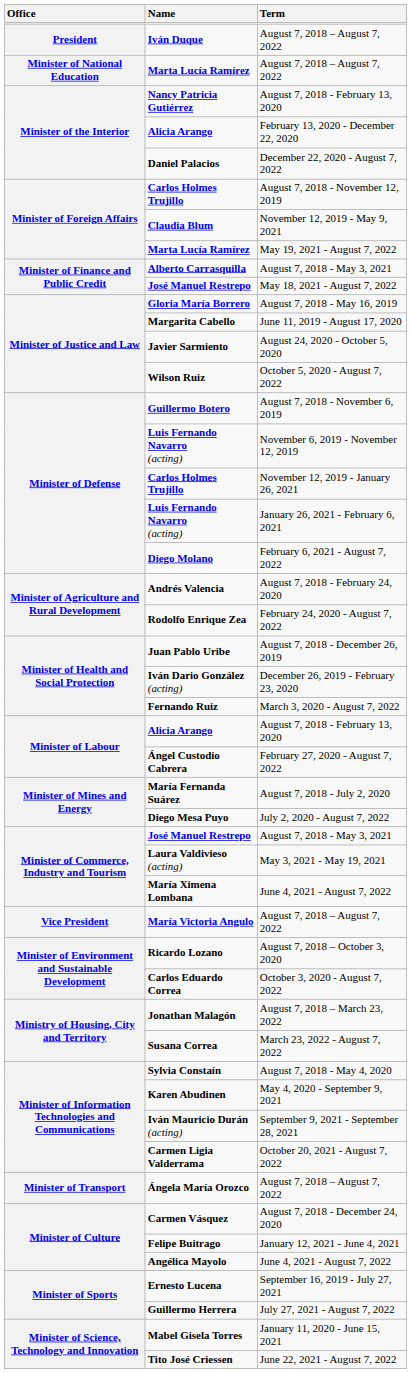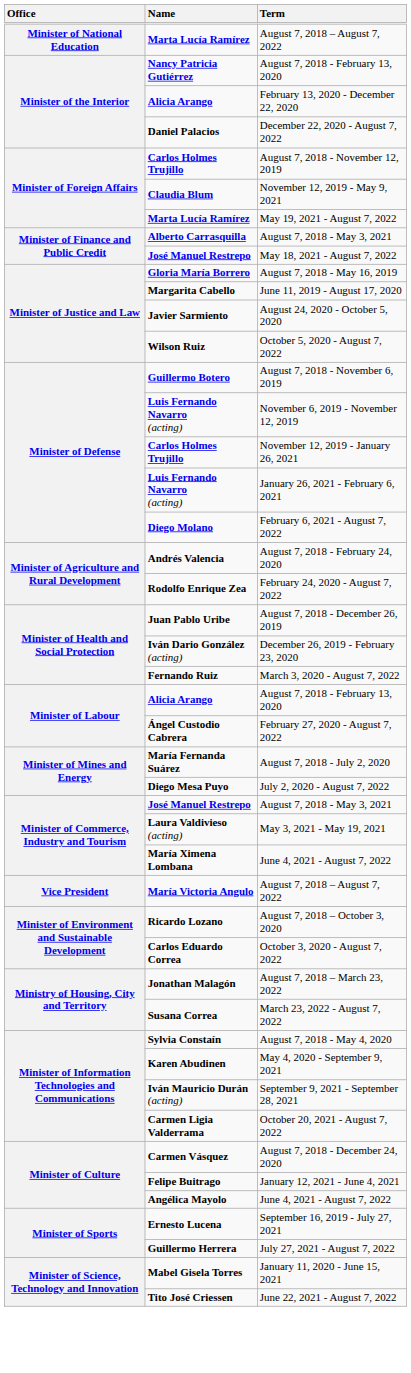 <table class="wikitable collapsible plainrowheaders toptextcells" style="width:85%; font-size:90%;">
 <tr style="border-bottom-style:double;">
 <th scope="col" style="text-align:left; width:35%;">Office</th>
 <th scope="col" style="text-align:left;">Name</th>
 <th scope="col" style="text-align:left;">Term</th>
-</tr>
-<tr>
-<th scope="row"><a href='#'>President</a></th>
-<td><strong><a href='#'>Iván Duque</a></strong></td>
-<td>August 7, 2018 – August 7, 2022</td>
 </tr>
 <tr>
 <th scope="row"><a href='#'>Minister of National Education</a></th>
 <td><strong><a href='#'>Marta Lucía Ramírez</a></strong></td>
 <td>August 7, 2018 – August 7, 2022</td>
 </tr>
 <tr>
 <th scope="row" rowspan="3"><a href='#'>Minister of the Interior</a></th>
 <td><strong><a href='#'>Nancy Patricia Gutiérrez</a></strong></td>
 <td>August 7, 2018 - February 13, 2020</td>
 </tr>
 <tr>
 <td><strong><a href='#'>Alicia Arango</a></strong></td>
 <td>February 13, 2020 - December 22, 2020</td>
 </tr>
 <tr>
 <td><strong>Daniel Palacios</strong></td>
 <td>December 22, 2020 - August 7, 2022</td>
 </tr>
 <tr>
 <th scope="row" rowspan="3"><a href='#'>Minister of Foreign Affairs</a></th>
 <td><strong><a href='#'>Carlos Holmes Trujillo</a></strong></td>
 <td>August 7, 2018 - November 12, 2019</td>
 </tr>
 <tr>
 <td><strong><a href='#'>Claudia Blum</a></strong></td>
 <td>November 12, 2019 - May 9, 2021</td>
 </tr>
 <tr>
 <td><strong><a href='#'>Marta Lucía Ramírez</a></strong></td>
 <td>May 19, 2021 - August 7, 2022</td>
 </tr>
 <tr>
 <th scope="row" rowspan="2"><a href='#'>Minister of Finance and Public Credit</a></th>
 <td><strong><a href='#'>Alberto Carrasquilla</a></strong></td>
 <td>August 7, 2018 - May 3, 2021</td>
 </tr>
 <tr>
 <td><strong><a href='#'>José Manuel Restrepo</a></strong></td>
 <td>May 18, 2021 - August 7, 2022</td>
 </tr>
 <tr>
 <th scope="row" rowspan="4"><a href='#'>Minister of Justice and Law</a></th>
 <td><strong><a href='#'>Gloria María Borrero</a></strong></td>
 <td>August 7, 2018 - May 16, 2019</td>
 </tr>
 <tr>
 <td><strong>Margarita Cabello</strong></td>
 <td>June 11, 2019 - August 17, 2020</td>
 </tr>
 <tr>
 <td><strong>Javier Sarmiento</strong></td>
 <td>August 24, 2020 -  October 5, 2020</td>
 </tr>
 <tr>
 <td><strong>Wilson Ruiz</strong></td>
 <td>October 5, 2020 - August 7, 2022</td>
 </tr>
 <tr>
 <th scope="row" rowspan="5"><a href='#'>Minister of Defense</a></th>
 <td><strong><a href='#'>Guillermo Botero</a></strong></td>
 <td>August 7, 2018 - November 6, 2019</td>
 </tr>
 <tr>
 <td><strong><a href='#'>Luis Fernando Navarro</a></strong> <br><em>(acting)</em></td>
 <td>November 6, 2019 - November 12, 2019</td>
 </tr>
 <tr>
 <td><strong><a href='#'>Carlos Holmes Trujillo</a></strong></td>
 <td>November 12, 2019 - January 26, 2021</td>
 </tr>
 <tr>
 <td><strong><a href='#'>Luis Fernando Navarro</a></strong> <br><em>(acting)</em></td>
 <td>January 26, 2021 - February 6, 2021</td>
 </tr>
 <tr>
 <td><strong><a href='#'>Diego Molano</a></strong></td>
 <td>February 6, 2021 - August 7, 2022</td>
 </tr>
 <tr>
 <th scope="row" rowspan="2"><a href='#'>Minister of Agriculture and Rural Development</a></th>
 <td><strong>Andrés Valencia</strong></td>
 <td>August 7, 2018 - February 24, 2020</td>
 </tr>
 <tr>
 <td><strong>Rodolfo Enrique Zea</strong></td>
 <td>February 24, 2020 -  August 7, 2022</td>
 </tr>
 <tr>
 <th scope="row" rowspan="3"><a href='#'>Minister of Health and Social Protection</a></th>
 <td><strong>Juan Pablo Uribe</strong></td>
 <td>August 7, 2018 - December 26, 2019</td>
 </tr>
 <tr>
 <td><strong>Iván Dario González</strong> <br><em>(acting)</em></td>
 <td>December 26, 2019 - February 23, 2020</td>
 </tr>
 <tr>
 <td><strong>Fernando Ruiz</strong></td>
 <td>March 3, 2020 - August 7, 2022</td>
 </tr>
 <tr>
 <th scope="row" rowspan="2"><a href='#'>Minister of Labour</a></th>
 <td><strong><a href='#'>Alicia Arango</a></strong></td>
 <td>August 7, 2018 - February 13, 2020</td>
 </tr>
 <tr>
 <td><strong>Ángel Custodio Cabrera</strong></td>
 <td>February 27, 2020 - August 7, 2022</td>
 </tr>
 <tr>
 <th scope="row" rowspan="2"><a href='#'>Minister of Mines and Energy</a></th>
 <td><strong>María Fernanda Suárez</strong></td>
 <td>August 7, 2018 - July 2, 2020</td>
 </tr>
 <tr>
 <td><strong>Diego Mesa Puyo</strong></td>
 <td>July 2, 2020 - August 7, 2022</td>
 </tr>
 <tr>
 <th scope="row" rowspan="3"><a href='#'>Minister of Commerce, Industry and Tourism</a></th>
 <td><strong><a href='#'>José Manuel Restrepo</a></strong></td>
 <td>August 7, 2018 - May 3, 2021</td>
 </tr>
 <tr>
 <td><strong>Laura Valdivieso</strong> <br><em>(acting)</em></td>
 <td>May 3, 2021 - May 19, 2021</td>
 </tr>
 <tr>
 <td><strong>María Ximena Lombana</strong></td>
 <td>June 4, 2021 - August 7, 2022</td>
 </tr>
 <tr>
 <th scope="row"><a href='#'>Vice President</a></th>
 <td><strong><a href='#'>María Victoria Angulo</a></strong></td>
 <td>August 7, 2018 – August 7, 2022</td>
 </tr>
 <tr>
 <th scope="row" rowspan="2"><a href='#'>Minister of Environment and Sustainable Development</a></th>
 <td><strong>Ricardo Lozano</strong></td>
 <td>August 7, 2018 – October 3, 2020</td>
 </tr>
 <tr>
 <td><strong>Carlos Eduardo Correa</strong></td>
 <td>October 3, 2020 - August 7, 2022</td>
 </tr>
 <tr>
 <th scope="row" rowspan="2"><a href='#'>Ministry of Housing, City and Territory</a></th>
 <td><strong>Jonathan Malagón</strong></td>
 <td>August 7, 2018 – March 23, 2022</td>
 </tr>
 <tr>
 <td><strong>Susana Correa</strong></td>
 <td>March 23, 2022 - August 7, 2022</td>
 </tr>
 <tr>
 <th scope="row" rowspan="4"><a href='#'>Minister of Information Technologies and Communications</a></th>
 <td><strong>Sylvia Constaín</strong></td>
 <td>August 7, 2018 - May 4, 2020</td>
 </tr>
 <tr>
 <td><strong>Karen Abudinen</strong></td>
 <td>May 4, 2020 - September 9, 2021</td>
 </tr>
 <tr>
 <td><strong>Iván Mauricio Durán</strong> <br><em>(acting)</em></td>
 <td>September 9, 2021 - September 28, 2021</td>
 </tr>
 <tr>
 <td><strong>Carmen Ligia Valderrama</strong></td>
 <td>October 20, 2021 - August 7, 2022</td>
 </tr>
 <tr>
-<th scope="row"><a href='#'>Minister of Transport</a></th>
-<td><strong>Ángela María Orozco</strong></td>
-<td>August 7, 2018 – August 7, 2022</td>
-</tr>
-<tr>
 <th scope="row" rowspan="3"><a href='#'>Minister of Culture</a></th>
 <td><strong>Carmen Vásquez</strong></td>
 <td>August 7, 2018 - December 24, 2020</td>
 </tr>
 <tr>
 <td><strong>Felipe Buitrago</strong></td>
 <td>January 12, 2021 - June 4, 2021</td>
 </tr>
 <tr>
 <td><strong>Angélica Mayolo</strong></td>
 <td>June 4, 2021 - August 7, 2022</td>
 </tr>
 <tr>
 <th scope="row" rowspan="2"><a href='#'>Minister of Sports</a></th>
 <td><strong>Ernesto Lucena</strong></td>
 <td>September 16, 2019 - July 27, 2021</td>
 </tr>
 <tr>
 <td><strong>Guillermo Herrera</strong></td>
 <td>July 27, 2021 - August 7, 2022</td>
 </tr>
 <tr>
 <th scope="row" rowspan="2"><a href='#'>Minister of Science, Technology and Innovation</a></th>
 <td><strong>Mabel Gisela Torres</strong></td>
 <td>January 11, 2020 - June 15, 2021</td>
 </tr>
 <tr>
 <td><strong>Tito José Criessen</strong></td>
 <td>June 22, 2021 - August 7, 2022</td>
 </tr>
 </table>
